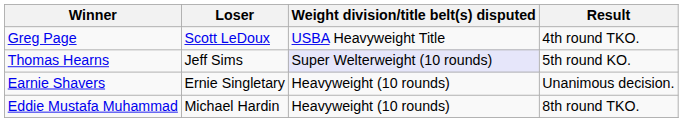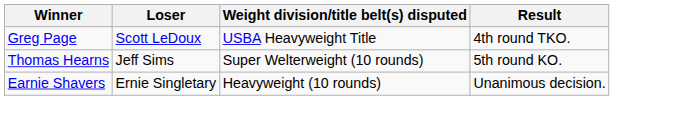 <table class=wikitable>
 <tr>
 <th>Winner</th>
 <th>Loser</th>
 <th>Weight division/title belt(s) disputed</th>
 <th>Result</th>
 </tr>
 <tr>
 <td> <a href='#'>Greg Page</a></td>
 <td> <a href='#'>Scott LeDoux</a></td>
 <td><a href='#'>USBA</a> Heavyweight Title</td>
 <td>4th round TKO.</td>
 </tr>
 <tr>
 <td> <a href='#'>Thomas Hearns</a></td>
 <td> Jeff Sims</td>
-<td style="background: lavender;">Super Welterweight (10 rounds)</td>
+<td>Super Welterweight (10 rounds)</td>
 <td>5th round KO.</td>
 </tr>
 <tr>
 <td> <a href='#'>Earnie Shavers</a></td>
 <td> Ernie Singletary</td>
 <td>Heavyweight (10 rounds)</td>
 <td>Unanimous decision.</td>
 </tr>
-<tr>
-<td> <a href='#'>Eddie Mustafa Muhammad</a></td>
-<td> Michael Hardin</td>
-<td>Heavyweight (10 rounds)</td>
-<td>8th round TKO.</td>
-</tr>
 </table>
